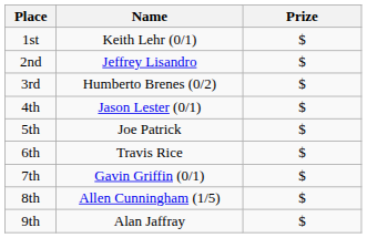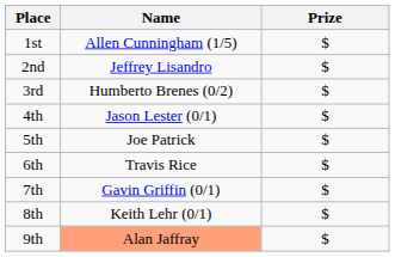 <table class="wikitable" style="text-align:center">
 <tr>
 <th width="50">Place</th>
 <th width="200">Name</th>
 <th width="125">Prize</th>
 </tr>
 <tr>
 <td>1st</td>
-<td>Keith Lehr (0/1)</td>
+<td><a href='#'>Allen Cunningham</a> (1/5)</td>
 <td>$</td>
 </tr>
 <tr>
 <td>2nd</td>
 <td><a href='#'>Jeffrey Lisandro</a></td>
 <td>$</td>
 </tr>
 <tr>
 <td>3rd</td>
 <td>Humberto Brenes (0/2)</td>
 <td>$</td>
 </tr>
 <tr>
 <td>4th</td>
 <td><a href='#'>Jason Lester</a> (0/1)</td>
 <td>$</td>
 </tr>
 <tr>
 <td>5th</td>
 <td>Joe Patrick</td>
 <td>$</td>
 </tr>
 <tr>
 <td>6th</td>
 <td>Travis Rice</td>
 <td>$</td>
 </tr>
 <tr>
 <td>7th</td>
 <td><a href='#'>Gavin Griffin</a> (0/1)</td>
 <td>$</td>
 </tr>
 <tr>
 <td>8th</td>
-<td><a href='#'>Allen Cunningham</a> (1/5)</td>
+<td>Keith Lehr (0/1)</td>
 <td>$</td>
 </tr>
 <tr>
 <td>9th</td>
-<td>Alan Jaffray</td>
+<td style="background: lightsalmon;">Alan Jaffray</td>
 <td>$</td>
 </tr>
 </table>
